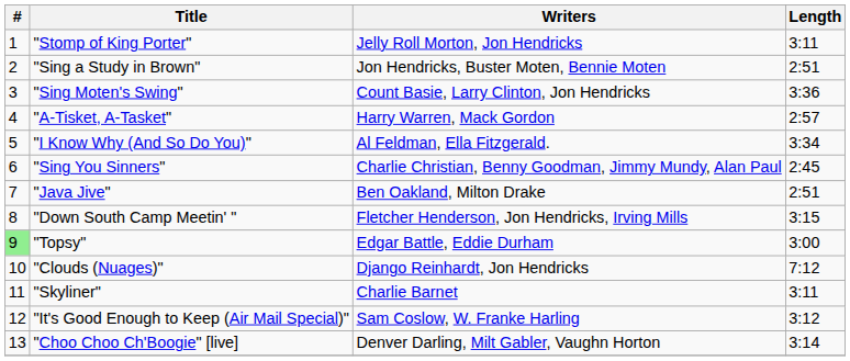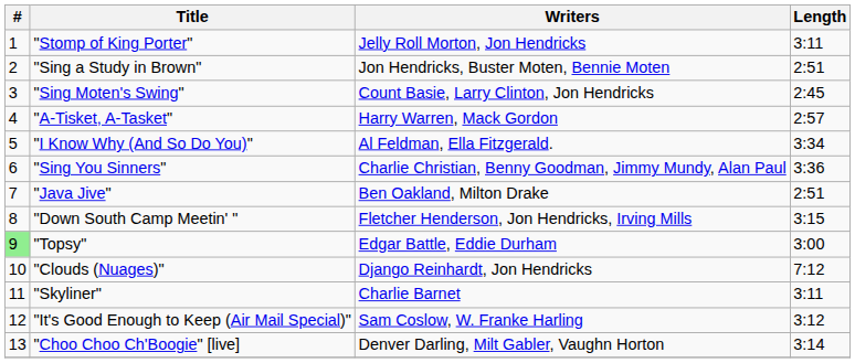 <table class="wikitable">
 <tr>
 <th align="center">#</th>
 <th align="center">Title</th>
 <th>Writers</th>
 <th>Length</th>
 </tr>
 <tr>
 <td>1</td>
 <td>"<a href='#'>Stomp of King Porter</a>"</td>
 <td><a href='#'>Jelly Roll Morton</a>, <a href='#'>Jon Hendricks</a></td>
 <td>3:11</td>
 </tr>
 <tr>
 <td>2</td>
 <td>"Sing a Study in Brown"</td>
 <td>Jon Hendricks, Buster Moten, <a href='#'>Bennie Moten</a></td>
 <td>2:51</td>
 </tr>
 <tr>
 <td>3</td>
 <td>"<a href='#'>Sing Moten's Swing</a>"</td>
 <td><a href='#'>Count Basie</a>, <a href='#'>Larry Clinton</a>, Jon Hendricks</td>
-<td>3:36</td>
+<td>2:45</td>
 </tr>
 <tr>
 <td>4</td>
 <td>"<a href='#'>A-Tisket, A-Tasket</a>"</td>
 <td><a href='#'>Harry Warren</a>, <a href='#'>Mack Gordon</a></td>
 <td>2:57</td>
 </tr>
 <tr>
 <td>5</td>
 <td>"<a href='#'>I Know Why (And So Do You)</a>"</td>
 <td><a href='#'>Al Feldman</a>, <a href='#'>Ella Fitzgerald</a>.</td>
 <td>3:34</td>
 </tr>
 <tr>
 <td>6</td>
 <td>"<a href='#'>Sing You Sinners</a>"</td>
 <td><a href='#'>Charlie Christian</a>, <a href='#'>Benny Goodman</a>, <a href='#'>Jimmy Mundy</a>, <a href='#'>Alan Paul</a></td>
-<td>2:45</td>
+<td>3:36</td>
 </tr>
 <tr>
 <td>7</td>
 <td>"<a href='#'>Java Jive</a>"</td>
 <td><a href='#'>Ben Oakland</a>, Milton Drake</td>
 <td>2:51</td>
 </tr>
 <tr>
 <td>8</td>
 <td>"Down South Camp Meetin' "</td>
 <td><a href='#'>Fletcher Henderson</a>, Jon Hendricks, <a href='#'>Irving Mills</a></td>
 <td>3:15</td>
 </tr>
 <tr>
 <td style="background: lightgreen;">9</td>
 <td>"Topsy"</td>
 <td><a href='#'>Edgar Battle</a>, <a href='#'>Eddie Durham</a></td>
 <td>3:00</td>
 </tr>
 <tr>
 <td>10</td>
 <td>"Clouds (<a href='#'>Nuages</a>)"</td>
 <td><a href='#'>Django Reinhardt</a>, Jon Hendricks</td>
 <td>7:12</td>
 </tr>
 <tr>
 <td>11</td>
 <td>"Skyliner"</td>
 <td><a href='#'>Charlie Barnet</a></td>
 <td>3:11</td>
 </tr>
 <tr>
 <td>12</td>
 <td>"It's Good Enough to Keep (<a href='#'>Air Mail Special</a>)"</td>
 <td><a href='#'>Sam Coslow</a>, <a href='#'>W. Franke Harling</a></td>
 <td>3:12</td>
 </tr>
 <tr>
 <td>13</td>
 <td>"<a href='#'>Choo Choo Ch'Boogie</a>" [live]</td>
 <td>Denver Darling, <a href='#'>Milt Gabler</a>, Vaughn Horton</td>
 <td>3:14</td>
 </tr>
 <tr>
 </tr>
 </table>
